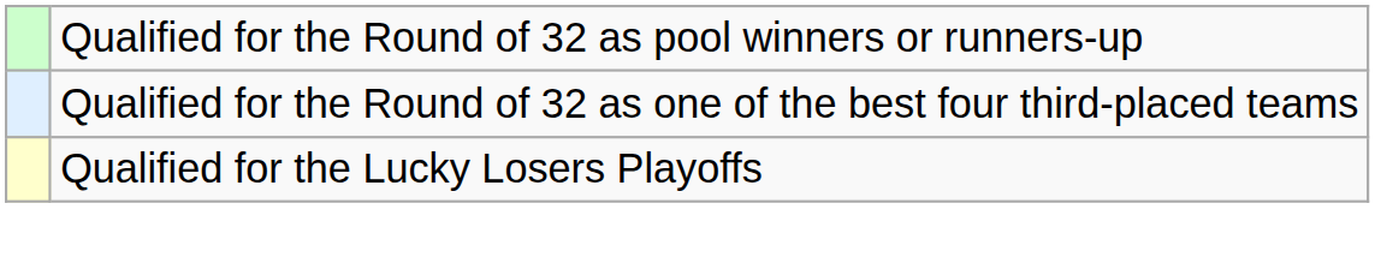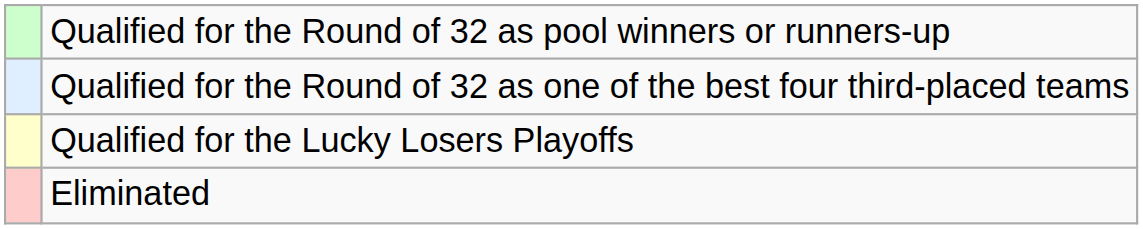 <table class="wikitable" style="text-align:left;">
 <tr>
 <td width=10px bgcolor=#ccffcc></td>
 <td>Qualified for the Round of 32 as pool winners or runners-up</td>
 </tr>
 <tr>
 <td width=10px bgcolor=#dfefff></td>
 <td>Qualified for the Round of 32 as one of the best four third-placed teams</td>
 </tr>
 <tr>
 <td width=10px bgcolor=#ffffcc></td>
 <td>Qualified for the Lucky Losers Playoffs</td>
 </tr>
+<tr>
+<td width=10px bgcolor=#ffcccc></td>
+<td>Eliminated</td>
+</tr>
 </table>
